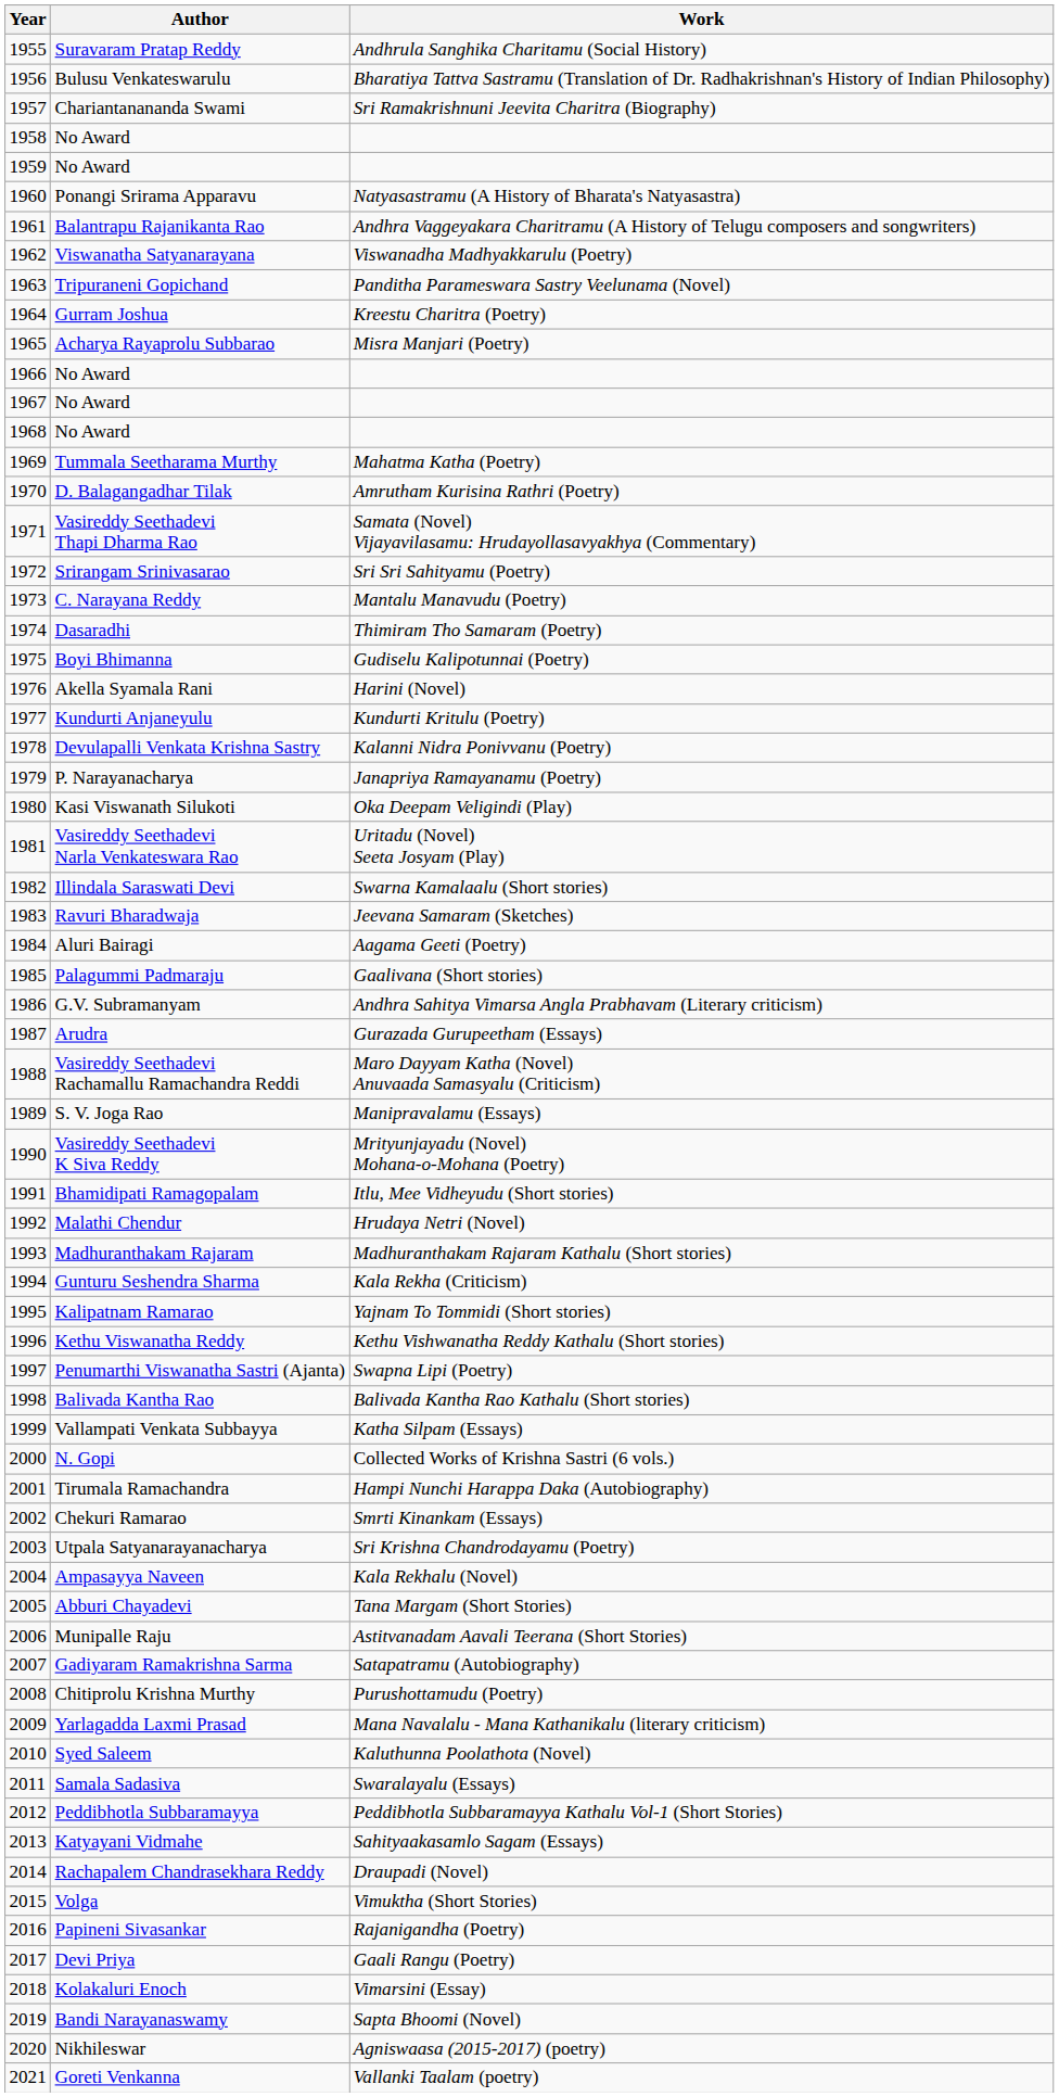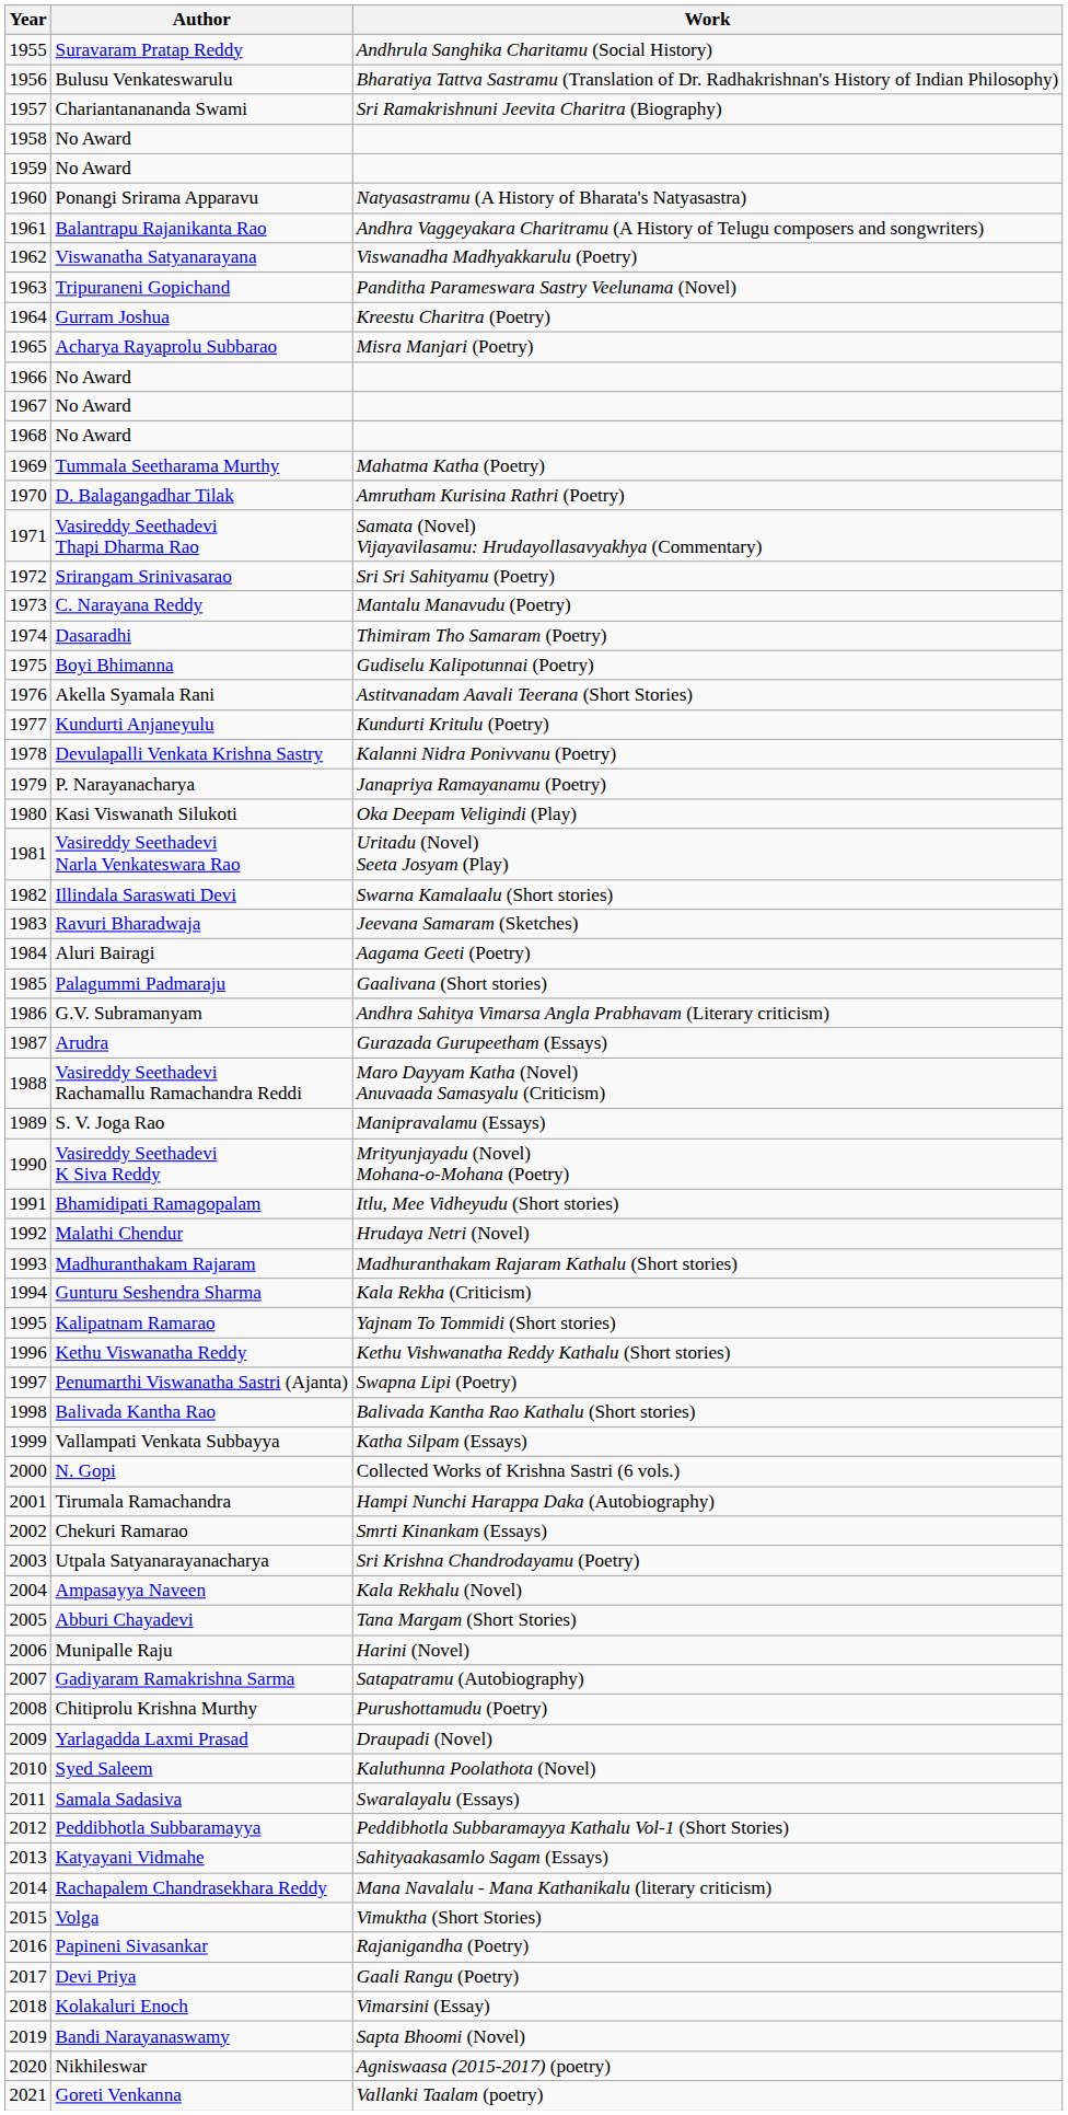 <table class="wikitable">
 <tr>
 <th>Year</th>
 <th>Author</th>
 <th>Work</th>
 </tr>
 <tr>
 <td>1955</td>
 <td><a href='#'>Suravaram Pratap Reddy</a></td>
 <td><em>Andhrula Sanghika Charitamu</em> (Social History)</td>
 </tr>
 <tr>
 <td>1956</td>
 <td>Bulusu Venkateswarulu</td>
 <td><em>Bharatiya Tattva Sastramu</em> (Translation of Dr. Radhakrishnan's History of Indian Philosophy)</td>
 </tr>
 <tr>
 <td>1957</td>
 <td>Chariantanananda Swami</td>
 <td><em>Sri Ramakrishnuni Jeevita Charitra</em> (Biography)</td>
 </tr>
 <tr>
 <td>1958</td>
 <td>No Award</td>
 <td></td>
 </tr>
 <tr>
 <td>1959</td>
 <td>No Award</td>
 <td></td>
 </tr>
 <tr>
 <td>1960</td>
 <td>Ponangi Srirama Apparavu</td>
 <td><em>Natyasastramu</em> (A History of Bharata's Natyasastra)</td>
 </tr>
 <tr>
 <td>1961</td>
 <td><a href='#'>Balantrapu Rajanikanta Rao</a></td>
 <td><em>Andhra Vaggeyakara Charitramu</em> (A History of Telugu composers and songwriters)</td>
 </tr>
 <tr>
 <td>1962</td>
 <td><a href='#'>Viswanatha Satyanarayana</a></td>
 <td><em>Viswanadha Madhyakkarulu</em> (Poetry)</td>
 </tr>
 <tr>
 <td>1963</td>
 <td><a href='#'>Tripuraneni Gopichand</a></td>
 <td><em>Panditha Parameswara Sastry Veelunama</em> (Novel)</td>
 </tr>
 <tr>
 <td>1964</td>
 <td><a href='#'>Gurram Joshua</a></td>
 <td><em>Kreestu Charitra</em> (Poetry)</td>
 </tr>
 <tr>
 <td>1965</td>
 <td><a href='#'>Acharya Rayaprolu Subbarao</a></td>
 <td><em>Misra Manjari</em> (Poetry)</td>
 </tr>
 <tr>
 <td>1966</td>
 <td>No Award</td>
 <td></td>
 </tr>
 <tr>
 <td>1967</td>
 <td>No Award</td>
 <td></td>
 </tr>
 <tr>
 <td>1968</td>
 <td>No Award</td>
 <td></td>
 </tr>
 <tr>
 <td>1969</td>
 <td><a href='#'>Tummala Seetharama Murthy</a></td>
 <td><em>Mahatma Katha</em> (Poetry)</td>
 </tr>
 <tr>
 <td>1970</td>
 <td><a href='#'>D. Balagangadhar Tilak</a></td>
 <td><em>Amrutham Kurisina Rathri</em> (Poetry)</td>
 </tr>
 <tr>
 <td>1971</td>
 <td><a href='#'>Vasireddy Seethadevi</a> <br><a href='#'>Thapi Dharma Rao</a> <br></td>
 <td><em>Samata</em> (Novel) <br><em>Vijayavilasamu: Hrudayollasavyakhya</em> (Commentary) <br></td>
 </tr>
 <tr>
 <td>1972</td>
 <td><a href='#'>Srirangam Srinivasarao</a></td>
 <td><em>Sri Sri Sahityamu</em> (Poetry)</td>
 </tr>
 <tr>
 <td>1973</td>
 <td><a href='#'>C. Narayana Reddy</a></td>
 <td><em>Mantalu Manavudu</em> (Poetry)</td>
 </tr>
 <tr>
 <td>1974</td>
 <td><a href='#'>Dasaradhi</a></td>
 <td><em>Thimiram Tho Samaram</em> (Poetry)</td>
 </tr>
 <tr>
 <td>1975</td>
 <td><a href='#'>Boyi Bhimanna</a></td>
 <td><em>Gudiselu Kalipotunnai</em> (Poetry)</td>
 </tr>
 <tr>
 <td>1976</td>
 <td>Akella Syamala Rani</td>
-<td><em>Harini</em> (Novel)</td>
+<td><em>Astitvanadam Aavali Teerana</em> (Short Stories)</td>
 </tr>
 <tr>
 <td>1977</td>
 <td><a href='#'>Kundurti Anjaneyulu</a></td>
 <td><em>Kundurti Kritulu</em> (Poetry)</td>
 </tr>
 <tr>
 <td>1978</td>
 <td><a href='#'>Devulapalli Venkata Krishna Sastry</a></td>
 <td><em>Kalanni Nidra Ponivvanu</em> (Poetry)</td>
 </tr>
 <tr>
 <td>1979</td>
 <td>P. Narayanacharya</td>
 <td><em>Janapriya Ramayanamu</em> (Poetry)</td>
 </tr>
 <tr>
 <td>1980</td>
 <td>Kasi Viswanath Silukoti</td>
 <td><em>Oka Deepam Veligindi</em> (Play)</td>
 </tr>
 <tr>
 <td>1981</td>
 <td><a href='#'>Vasireddy Seethadevi</a> <br><a href='#'>Narla Venkateswara Rao</a><br></td>
 <td><em>Uritadu</em> (Novel) <br><em>Seeta Josyam</em> (Play)<br></td>
 </tr>
 <tr>
 <td>1982</td>
 <td><a href='#'>Illindala Saraswati Devi</a></td>
 <td><em>Swarna Kamalaalu</em> (Short stories)</td>
 </tr>
 <tr>
 <td>1983</td>
 <td><a href='#'>Ravuri Bharadwaja</a></td>
 <td><em>Jeevana Samaram</em> (Sketches)</td>
 </tr>
 <tr>
 <td>1984</td>
 <td>Aluri Bairagi</td>
 <td><em>Aagama Geeti</em> (Poetry)</td>
 </tr>
 <tr>
 <td>1985</td>
 <td><a href='#'>Palagummi Padmaraju</a></td>
 <td><em>Gaalivana</em> (Short stories)</td>
 </tr>
 <tr>
 <td>1986</td>
 <td>G.V. Subramanyam</td>
 <td><em>Andhra Sahitya Vimarsa Angla Prabhavam</em> (Literary criticism)</td>
 </tr>
 <tr>
 <td>1987</td>
 <td><a href='#'>Arudra</a></td>
 <td><em>Gurazada Gurupeetham</em> (Essays)</td>
 </tr>
 <tr>
 <td>1988</td>
 <td><a href='#'>Vasireddy Seethadevi</a> <br>Rachamallu Ramachandra Reddi <br></td>
 <td><em>Maro Dayyam Katha</em> (Novel) <br><em>Anuvaada Samasyalu</em> (Criticism)<br></td>
 </tr>
 <tr>
 <td>1989</td>
 <td>S. V. Joga Rao</td>
 <td><em>Manipravalamu</em> (Essays)</td>
 </tr>
 <tr>
 <td>1990</td>
 <td><a href='#'>Vasireddy Seethadevi</a> <br><a href='#'>K Siva Reddy</a> <br></td>
 <td><em>Mrityunjayadu</em> (Novel) <br><em>Mohana-o-Mohana</em> (Poetry)<br></td>
 </tr>
 <tr>
 <td>1991</td>
 <td><a href='#'>Bhamidipati Ramagopalam</a></td>
 <td><em>Itlu, Mee Vidheyudu</em> (Short stories)</td>
 </tr>
 <tr>
 <td>1992</td>
 <td><a href='#'>Malathi Chendur</a></td>
 <td><em>Hrudaya Netri</em> (Novel)</td>
 </tr>
 <tr>
 <td>1993</td>
 <td><a href='#'>Madhuranthakam Rajaram</a></td>
 <td><em>Madhuranthakam Rajaram Kathalu</em> (Short stories)</td>
 </tr>
 <tr>
 <td>1994</td>
 <td><a href='#'>Gunturu Seshendra Sharma</a></td>
 <td><em>Kala Rekha</em> (Criticism)</td>
 </tr>
 <tr>
 <td>1995</td>
 <td><a href='#'>Kalipatnam Ramarao</a></td>
 <td><em>Yajnam To Tommidi</em> (Short stories)</td>
 </tr>
 <tr>
 <td>1996</td>
 <td><a href='#'>Kethu Viswanatha Reddy</a></td>
 <td><em>Kethu Vishwanatha Reddy Kathalu</em> (Short stories)</td>
 </tr>
 <tr>
 <td>1997</td>
 <td><a href='#'>Penumarthi Viswanatha Sastri</a> (Ajanta)</td>
 <td><em>Swapna Lipi</em> (Poetry)</td>
 </tr>
 <tr>
 <td>1998</td>
 <td><a href='#'>Balivada Kantha Rao</a></td>
 <td><em>Balivada Kantha Rao Kathalu</em> (Short stories)</td>
 </tr>
 <tr>
 <td>1999</td>
 <td>Vallampati Venkata Subbayya</td>
 <td><em>Katha Silpam</em> (Essays)</td>
 </tr>
 <tr>
 <td>2000</td>
 <td><a href='#'>N. Gopi</a></td>
 <td>Collected Works of Krishna Sastri (6 vols.)</td>
 </tr>
 <tr>
 <td>2001</td>
 <td>Tirumala Ramachandra</td>
 <td><em>Hampi Nunchi Harappa Daka</em> (Autobiography)</td>
 </tr>
 <tr>
 <td>2002</td>
 <td>Chekuri Ramarao</td>
 <td><em>Smrti Kinankam</em> (Essays)</td>
 </tr>
 <tr>
 <td>2003</td>
 <td>Utpala Satyanarayanacharya</td>
 <td><em>Sri Krishna Chandrodayamu</em> (Poetry)</td>
 </tr>
 <tr>
 <td>2004</td>
 <td><a href='#'>Ampasayya Naveen</a></td>
 <td><em>Kala Rekhalu</em> (Novel)</td>
 </tr>
 <tr>
 <td>2005</td>
 <td><a href='#'>Abburi Chayadevi</a></td>
 <td><em>Tana Margam</em> (Short Stories)</td>
 </tr>
 <tr>
 <td>2006</td>
 <td>Munipalle Raju</td>
-<td><em>Astitvanadam Aavali Teerana</em> (Short Stories)</td>
+<td><em>Harini</em> (Novel)</td>
 </tr>
 <tr>
 <td>2007</td>
 <td><a href='#'>Gadiyaram Ramakrishna Sarma</a></td>
 <td><em>Satapatramu</em> (Autobiography)</td>
 </tr>
 <tr>
 <td>2008</td>
 <td>Chitiprolu Krishna Murthy</td>
 <td><em>Purushottamudu</em> (Poetry)</td>
 </tr>
 <tr>
 <td>2009</td>
 <td><a href='#'>Yarlagadda Laxmi Prasad</a></td>
-<td><em>Mana Navalalu - Mana Kathanikalu</em> (literary criticism)</td>
+<td><em>Draupadi</em> (Novel)</td>
 </tr>
 <tr>
 <td>2010</td>
 <td><a href='#'>Syed Saleem</a></td>
 <td><em>Kaluthunna Poolathota</em> (Novel)</td>
 </tr>
 <tr>
 <td>2011</td>
 <td><a href='#'>Samala Sadasiva</a></td>
 <td><em>Swaralayalu</em> (Essays)</td>
 </tr>
 <tr>
 <td>2012</td>
 <td><a href='#'>Peddibhotla Subbaramayya</a></td>
 <td><em>Peddibhotla Subbaramayya Kathalu Vol-1</em> (Short Stories)</td>
 </tr>
 <tr>
 <td>2013</td>
 <td><a href='#'>Katyayani Vidmahe</a></td>
 <td><em>Sahityaakasamlo Sagam</em> (Essays)</td>
 </tr>
 <tr>
 <td>2014</td>
 <td><a href='#'>Rachapalem Chandrasekhara Reddy</a></td>
-<td><em>Draupadi</em> (Novel)</td>
+<td><em>Mana Navalalu - Mana Kathanikalu</em> (literary criticism)</td>
 </tr>
 <tr>
 <td>2015</td>
 <td><a href='#'>Volga</a></td>
 <td><em>Vimuktha</em> (Short Stories)</td>
 </tr>
 <tr>
 <td>2016</td>
 <td><a href='#'>Papineni Sivasankar</a></td>
 <td><em>Rajanigandha</em> (Poetry)</td>
 </tr>
 <tr>
 <td>2017</td>
 <td><a href='#'>Devi Priya</a></td>
 <td><em>Gaali Rangu</em> (Poetry)</td>
 </tr>
 <tr>
 <td>2018</td>
 <td><a href='#'>Kolakaluri Enoch</a></td>
 <td><em>Vimarsini</em> (Essay)</td>
 </tr>
 <tr>
 <td>2019</td>
 <td><a href='#'>Bandi Narayanaswamy</a></td>
 <td><em>Sapta Bhoomi</em> (Novel)</td>
 </tr>
 <tr>
 <td>2020</td>
 <td>Nikhileswar</td>
 <td><em>Agniswaasa (2015-2017)</em> (poetry)</td>
 </tr>
 <tr>
 <td>2021</td>
 <td><a href='#'>Goreti Venkanna</a></td>
 <td><em>Vallanki Taalam</em> (poetry)</td>
 </tr>
 </table>
